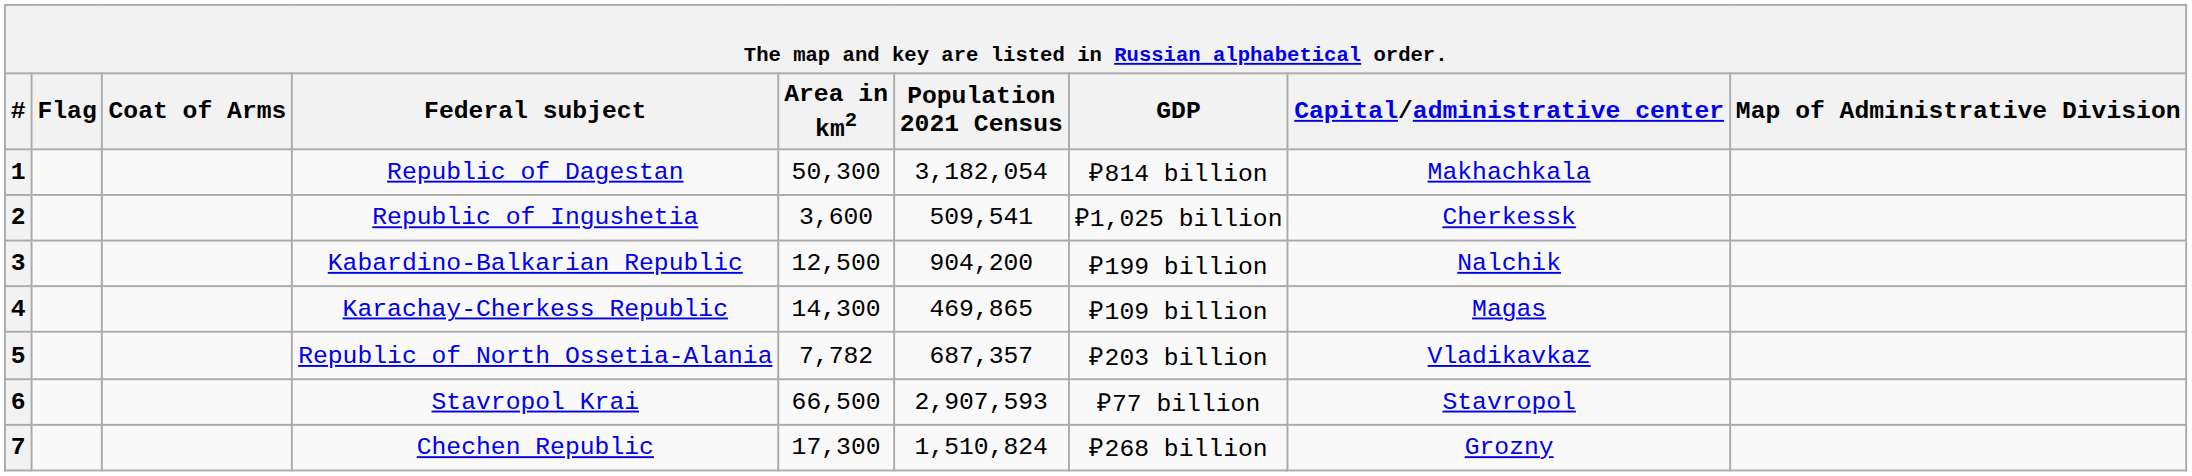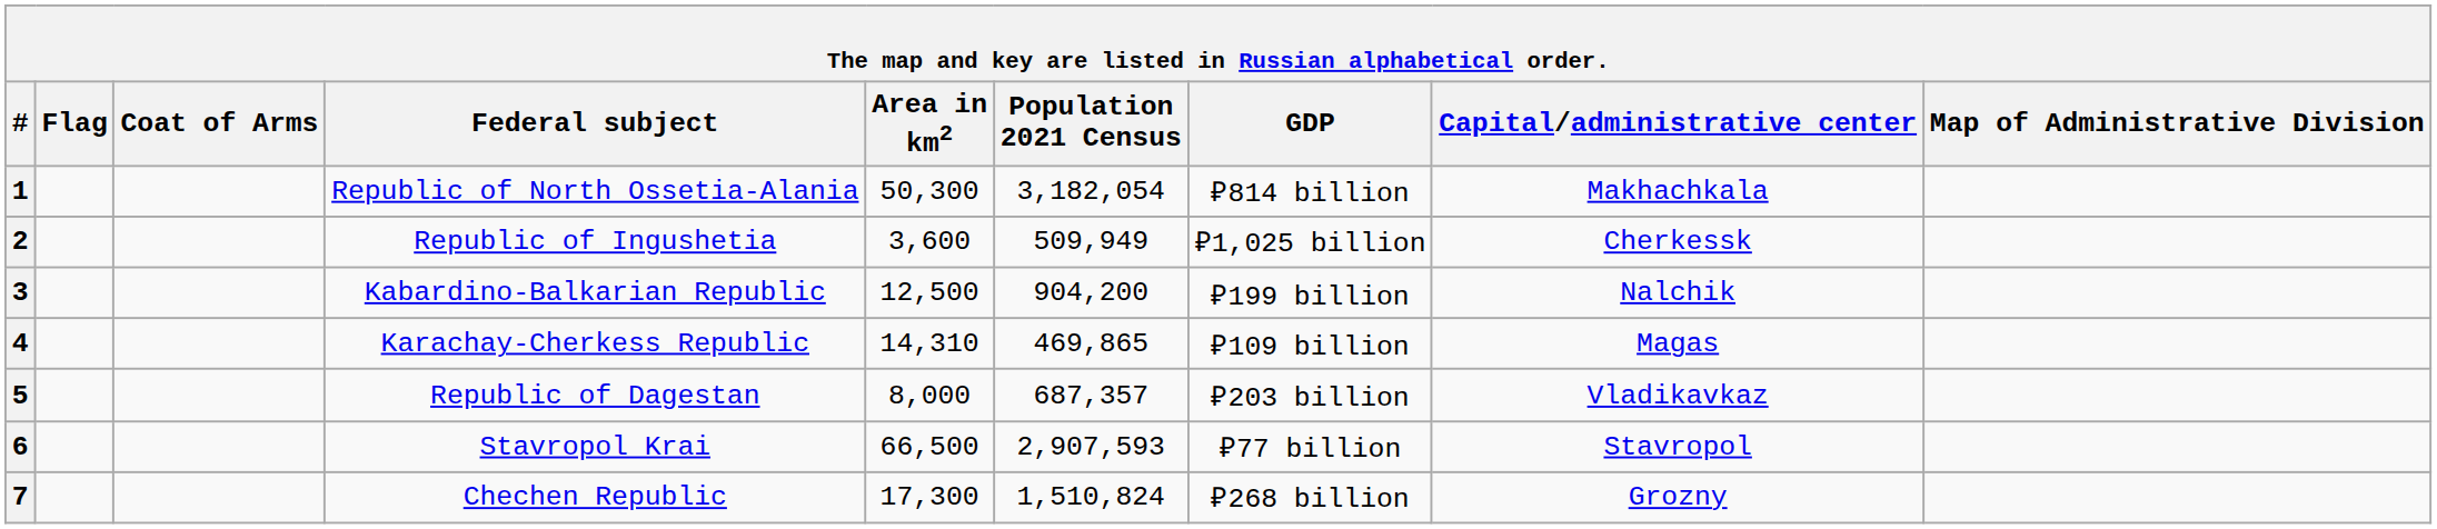 <table class="wikitable sortable" style="text-align: center;">
 <tr>
 <th colspan="9"><br><small>The map and key are listed in <a href='#'>Russian alphabetical</a> order.</small></th>
 </tr>
 <tr>
 <th>#</th>
 <th>Flag</th>
 <th>Coat of Arms</th>
 <th>Federal subject</th>
 <th>Area in<br>km<sup>2</sup></th>
 <th>Population<br>2021 Census</th>
 <th>GDP</th>
 <th><a href='#'>Capital</a>/<a href='#'>administrative center</a></th>
 <th>Map of Administrative Division</th>
 </tr>
 <tr>
 <th>1</th>
 <td></td>
 <td></td>
-<td><a href='#'>Republic of Dagestan</a></td>
+<td><a href='#'>Republic of North Ossetia-Alania</a></td>
 <td>50,300</td>
 <td>3,182,054</td>
 <td>₽814 billion</td>
 <td><a href='#'>Makhachkala</a></td>
 <td></td>
 </tr>
 <tr>
 <th>2</th>
 <td></td>
 <td></td>
 <td><a href='#'>Republic of Ingushetia</a></td>
 <td>3,600</td>
-<td>509,541</td>
+<td>509,949</td>
 <td>₽1,025 billion</td>
 <td><a href='#'>Cherkessk</a></td>
 <td></td>
 </tr>
 <tr>
 <th>3</th>
 <td></td>
 <td></td>
 <td><a href='#'>Kabardino-Balkarian Republic</a></td>
 <td>12,500</td>
 <td>904,200</td>
 <td>₽199 billion</td>
 <td><a href='#'>Nalchik</a></td>
 <td></td>
 </tr>
 <tr>
 <th>4</th>
 <td></td>
 <td></td>
 <td><a href='#'>Karachay-Cherkess Republic</a></td>
-<td>14,300</td>
+<td>14,310</td>
 <td>469,865</td>
 <td>₽109 billion</td>
 <td><a href='#'>Magas</a></td>
 <td></td>
 </tr>
 <tr>
 <th>5</th>
 <td></td>
 <td></td>
-<td><a href='#'>Republic of North Ossetia-Alania</a></td>
-<td>7,782</td>
+<td><a href='#'>Republic of Dagestan</a></td>
+<td>8,000</td>
 <td>687,357</td>
 <td>₽203 billion</td>
 <td><a href='#'>Vladikavkaz</a></td>
 <td></td>
 </tr>
 <tr>
 <th>6</th>
 <td></td>
 <td></td>
 <td><a href='#'>Stavropol Krai</a></td>
 <td>66,500</td>
 <td>2,907,593</td>
 <td>₽77 billion</td>
 <td><a href='#'>Stavropol</a></td>
 <td></td>
 </tr>
 <tr>
 <th>7</th>
 <td></td>
 <td></td>
 <td><a href='#'>Chechen Republic</a></td>
 <td>17,300</td>
 <td>1,510,824</td>
 <td>₽268 billion</td>
 <td><a href='#'>Grozny</a></td>
 <td></td>
 </tr>
 </table>
